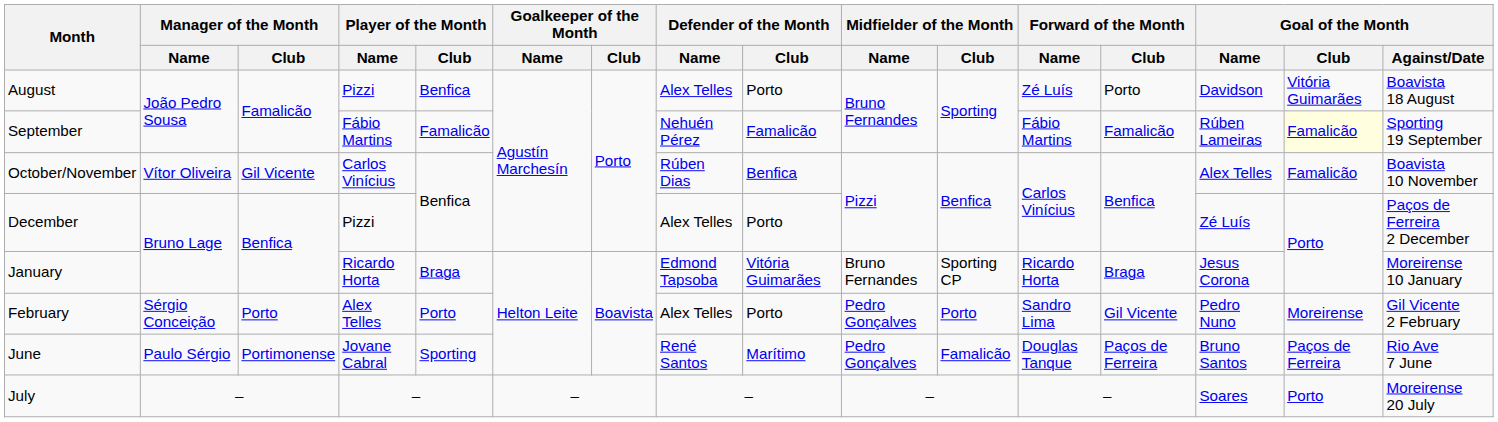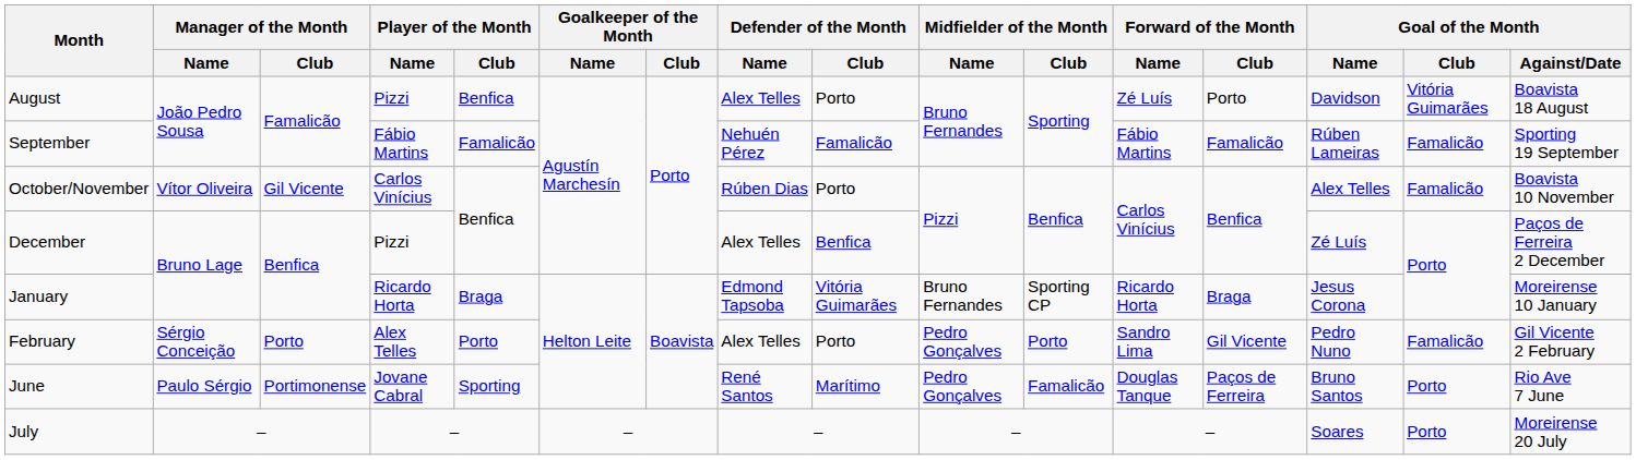 <table class="wikitable sortable">
 <tr>
 <th rowspan=2>Month</th>
 <th colspan=2>Manager of the Month</th>
 <th colspan=2>Player of the Month</th>
 <th colspan=2>Goalkeeper of the Month</th>
 <th colspan=2>Defender of the Month</th>
 <th colspan=2>Midfielder of the Month</th>
 <th colspan=2>Forward of the Month</th>
 <th colspan=3>Goal of the Month</th>
 </tr>
 <tr>
 <th>Name</th>
 <th>Club</th>
 <th>Name</th>
 <th>Club</th>
 <th>Name</th>
 <th>Club</th>
 <th>Name</th>
 <th>Club</th>
 <th>Name</th>
 <th>Club</th>
 <th>Name</th>
 <th>Club</th>
 <th>Name</th>
 <th>Club</th>
 <th>Against/Date</th>
 </tr>
 <tr>
 <td>August</td>
 <td rowspan="2"> <a href='#'>João Pedro Sousa</a></td>
 <td rowspan="2"><a href='#'>Famalicão</a></td>
 <td> <a href='#'>Pizzi</a></td>
 <td><a href='#'>Benfica</a></td>
 <td rowspan="4"> <a href='#'>Agustín Marchesín</a></td>
 <td rowspan="4"><a href='#'>Porto</a></td>
 <td> <a href='#'>Alex Telles</a></td>
 <td>Porto</td>
 <td rowspan="2"> <a href='#'>Bruno Fernandes</a></td>
 <td rowspan="2"><a href='#'>Sporting</a></td>
 <td> <a href='#'>Zé Luís</a></td>
 <td>Porto</td>
 <td> <a href='#'>Davidson</a></td>
 <td><a href='#'>Vitória Guimarães</a></td>
 <td><a href='#'>Boavista</a><br>18 August</td>
 </tr>
 <tr>
 <td>September</td>
 <td> <a href='#'>Fábio Martins</a></td>
 <td><a href='#'>Famalicão</a></td>
 <td> <a href='#'>Nehuén Pérez</a></td>
 <td><a href='#'>Famalicão</a></td>
 <td> <a href='#'>Fábio Martins</a></td>
 <td><a href='#'>Famalicão</a></td>
 <td> <a href='#'>Rúben Lameiras</a></td>
-<td style="background: lightyellow;"><a href='#'>Famalicão</a></td>
+<td><a href='#'>Famalicão</a></td>
 <td><a href='#'>Sporting</a><br>19 September</td>
 </tr>
 <tr>
 <td>October/November</td>
 <td> <a href='#'>Vítor Oliveira</a></td>
 <td><a href='#'>Gil Vicente</a></td>
 <td> <a href='#'>Carlos Vinícius</a></td>
 <td rowspan="2">Benfica</td>
 <td> <a href='#'>Rúben Dias</a></td>
-<td><a href='#'>Benfica</a></td>
+<td>Porto</td>
 <td rowspan="2"> <a href='#'>Pizzi</a></td>
 <td rowspan="2"><a href='#'>Benfica</a></td>
 <td rowspan="2"> <a href='#'>Carlos Vinícius</a></td>
 <td rowspan="2"><a href='#'>Benfica</a></td>
 <td> <a href='#'>Alex Telles</a></td>
 <td><a href='#'>Famalicão</a></td>
 <td><a href='#'>Boavista</a><br>10 November</td>
 </tr>
 <tr>
 <td>December</td>
 <td rowspan="2"> <a href='#'>Bruno Lage</a></td>
 <td rowspan="2"><a href='#'>Benfica</a></td>
 <td> Pizzi</td>
 <td> Alex Telles</td>
-<td>Porto</td>
+<td><a href='#'>Benfica</a></td>
 <td> <a href='#'>Zé Luís</a></td>
 <td rowspan="2"><a href='#'>Porto</a></td>
 <td><a href='#'>Paços de Ferreira</a><br>2 December</td>
 </tr>
 <tr>
 <td>January</td>
 <td> <a href='#'>Ricardo Horta</a></td>
 <td><a href='#'>Braga</a></td>
 <td rowspan="3"> <a href='#'>Helton Leite</a></td>
 <td rowspan="3"><a href='#'>Boavista</a></td>
 <td> <a href='#'>Edmond Tapsoba</a></td>
 <td><a href='#'>Vitória Guimarães</a></td>
 <td> Bruno Fernandes</td>
 <td>Sporting CP</td>
 <td> <a href='#'>Ricardo Horta</a></td>
 <td><a href='#'>Braga</a></td>
 <td> <a href='#'>Jesus Corona</a></td>
 <td><a href='#'>Moreirense</a><br>10 January</td>
 </tr>
 <tr>
 <td>February</td>
 <td> <a href='#'>Sérgio Conceição</a></td>
 <td><a href='#'>Porto</a></td>
 <td> <a href='#'>Alex Telles</a></td>
 <td><a href='#'>Porto</a></td>
 <td> Alex Telles</td>
 <td>Porto</td>
 <td> <a href='#'>Pedro Gonçalves</a></td>
 <td><a href='#'>Porto</a></td>
 <td> <a href='#'>Sandro Lima</a></td>
 <td><a href='#'>Gil Vicente</a></td>
 <td> <a href='#'>Pedro Nuno</a></td>
-<td><a href='#'>Moreirense</a></td>
+<td><a href='#'>Famalicão</a></td>
 <td><a href='#'>Gil Vicente</a><br>2 February</td>
 </tr>
 <tr>
 <td>June</td>
 <td> <a href='#'>Paulo Sérgio</a></td>
 <td><a href='#'>Portimonense</a></td>
 <td> <a href='#'>Jovane Cabral</a></td>
 <td><a href='#'>Sporting</a></td>
 <td> <a href='#'>René Santos</a></td>
 <td><a href='#'>Marítimo</a></td>
 <td> <a href='#'>Pedro Gonçalves</a></td>
 <td><a href='#'>Famalicão</a></td>
 <td> <a href='#'>Douglas Tanque</a></td>
 <td><a href='#'>Paços de Ferreira</a></td>
 <td> <a href='#'>Bruno Santos</a></td>
-<td><a href='#'>Paços de Ferreira</a></td>
+<td><a href='#'>Porto</a></td>
 <td><a href='#'>Rio Ave</a><br>7 June</td>
 </tr>
 <tr>
 <td>July</td>
 <td colspan="2" align="center">–</td>
 <td colspan="2" align="center">–</td>
 <td colspan="2" align="center">–</td>
 <td colspan="2" align="center">–</td>
 <td colspan="2" align="center">–</td>
 <td colspan="2" align="center">–</td>
 <td> <a href='#'>Soares</a></td>
 <td><a href='#'>Porto</a></td>
 <td><a href='#'>Moreirense</a><br>20 July</td>
 </tr>
 </table>
